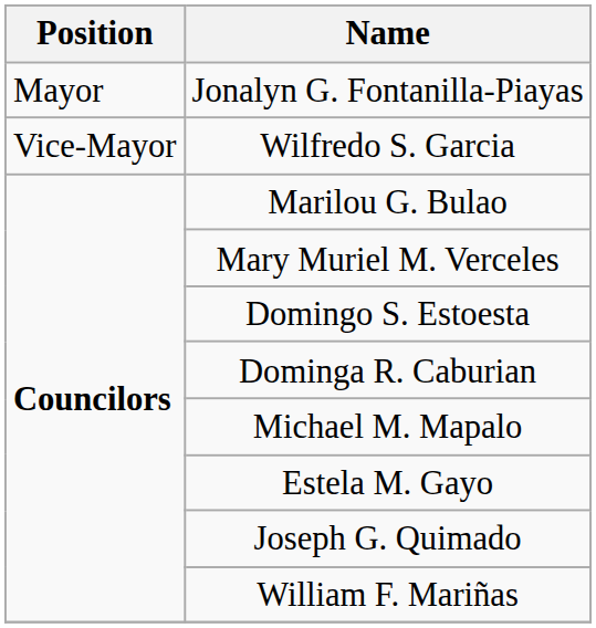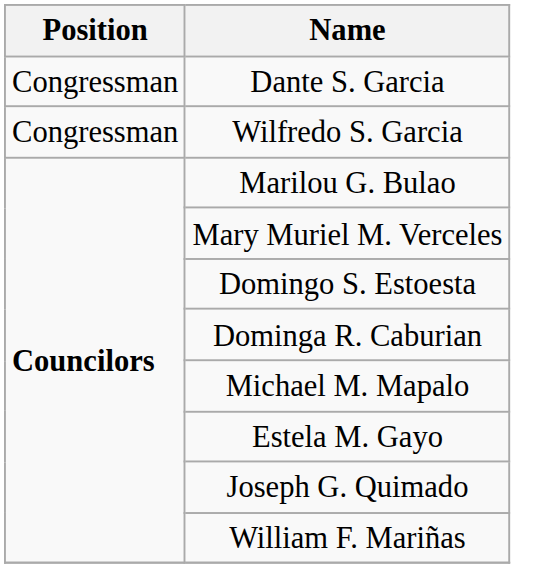 <table class="wikitable" style="line-height:1.20em; font-size:100%;">
 <tr>
 <th>Position</th>
 <th>Name</th>
 </tr>
 <tr>
-<td>Mayor</td>
-<td style="text-align:center;">Jonalyn G. Fontanilla-Piayas</td>
+<td>Congressman</td>
+<td style="text-align:center;">Dante S. Garcia</td>
 </tr>
 <tr>
-<td>Vice-Mayor</td>
+<td>Congressman</td>
 <td style="text-align:center;">Wilfredo S. Garcia</td>
 </tr>
 <tr>
 <td rowspan=8><strong>Councilors</strong></td>
 <td style="text-align:center;">Marilou G. Bulao</td>
 </tr>
 <tr>
 <td style="text-align:center;">Mary Muriel M. Verceles</td>
 </tr>
 <tr>
 <td style="text-align:center;">Domingo S. Estoesta</td>
 </tr>
 <tr>
 <td style="text-align:center;">Dominga R. Caburian</td>
 </tr>
 <tr>
 <td style="text-align:center;">Michael M. Mapalo</td>
 </tr>
 <tr>
 <td style="text-align:center;">Estela M. Gayo</td>
 </tr>
 <tr>
 <td style="text-align:center;">Joseph G. Quimado</td>
 </tr>
 <tr>
 <td style="text-align:center;">William F. Mariñas</td>
 </tr>
 <tr>
 </tr>
 </table>
